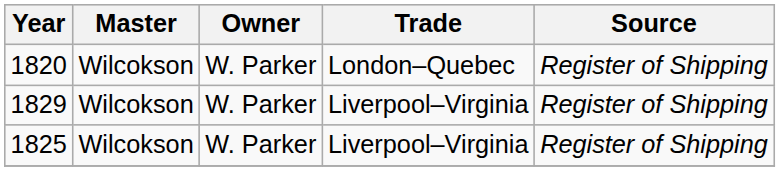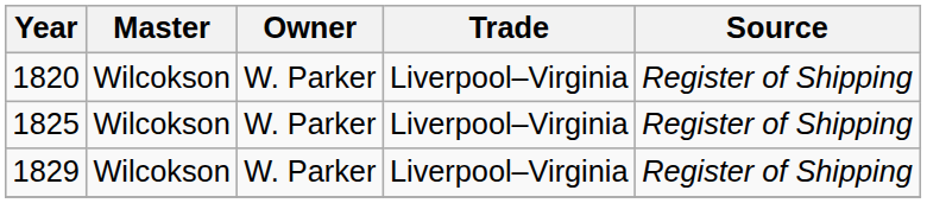 <table class="sortable wikitable">
 <tr>
 <th>Year</th>
 <th>Master</th>
 <th>Owner</th>
 <th>Trade</th>
 <th>Source</th>
 </tr>
 <tr>
 <td>1820</td>
-<td>Wilcokson</td>
-<td>W. Parker</td>
-<td>London–Quebec</td>
-<td><em>Register of Shipping</em></td>
-</tr>
-<tr>
-<td>1829</td>
 <td>Wilcokson</td>
 <td>W. Parker</td>
 <td>Liverpool–Virginia</td>
 <td><em>Register of Shipping</em></td>
 </tr>
 <tr>
 <td>1825</td>
 <td>Wilcokson</td>
 <td>W. Parker</td>
 <td>Liverpool–Virginia</td>
 <td><em>Register of Shipping</em></td>
 </tr>
 <tr>
+<td>1829</td>
+<td>Wilcokson</td>
+<td>W. Parker</td>
+<td>Liverpool–Virginia</td>
+<td><em>Register of Shipping</em></td>
+</tr>
+<tr>
 </tr>
 </table>
